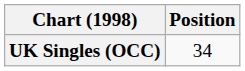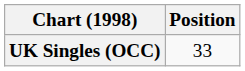 <table class="wikitable plainrowheaders" style="text-align:center">
 <tr>
 <th scope="col">Chart (1998)</th>
 <th scope="col">Position</th>
 </tr>
 <tr>
 <th scope="row">UK Singles (OCC)</th>
-<td>34</td>
+<td>33</td>
 </tr>
 </table>
